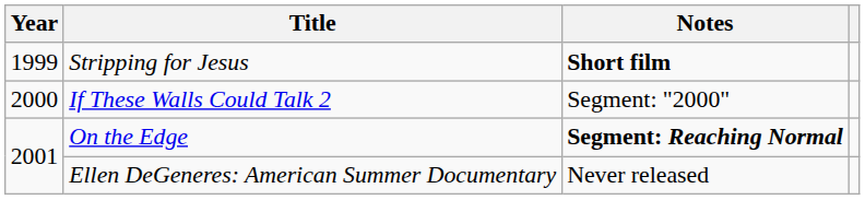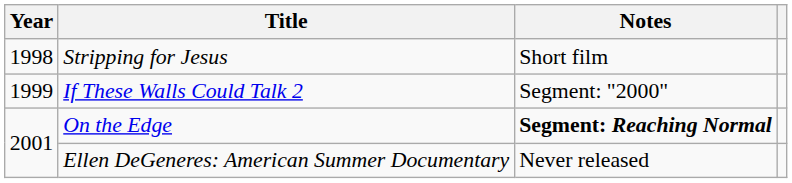 <table class="wikitable sortable">
 <tr>
 <th>Year</th>
 <th>Title</th>
 <th class="unsortable">Notes</th>
 <th class="unsortable"></th>
 </tr>
 <tr>
-<td>1999</td>
+<td>1998</td>
 <td><em>Stripping for Jesus</em></td>
-<td><strong>Short film</strong></td>
+<td>Short film</td>
 <td></td>
 </tr>
 <tr>
-<td>2000</td>
+<td>1999</td>
 <td><em><a href='#'>If These Walls Could Talk 2</a></em></td>
 <td>Segment: "2000"</td>
 <td></td>
 </tr>
 <tr>
 <td rowspan="2">2001</td>
 <td><em><a href='#'>On the Edge</a></em></td>
 <td><strong>Segment: <em>Reaching Normal</em></strong></td>
 <td></td>
 </tr>
 <tr>
 <td><em>Ellen DeGeneres: American Summer Documentary</em></td>
 <td>Never released</td>
 <td></td>
 </tr>
 </table>
